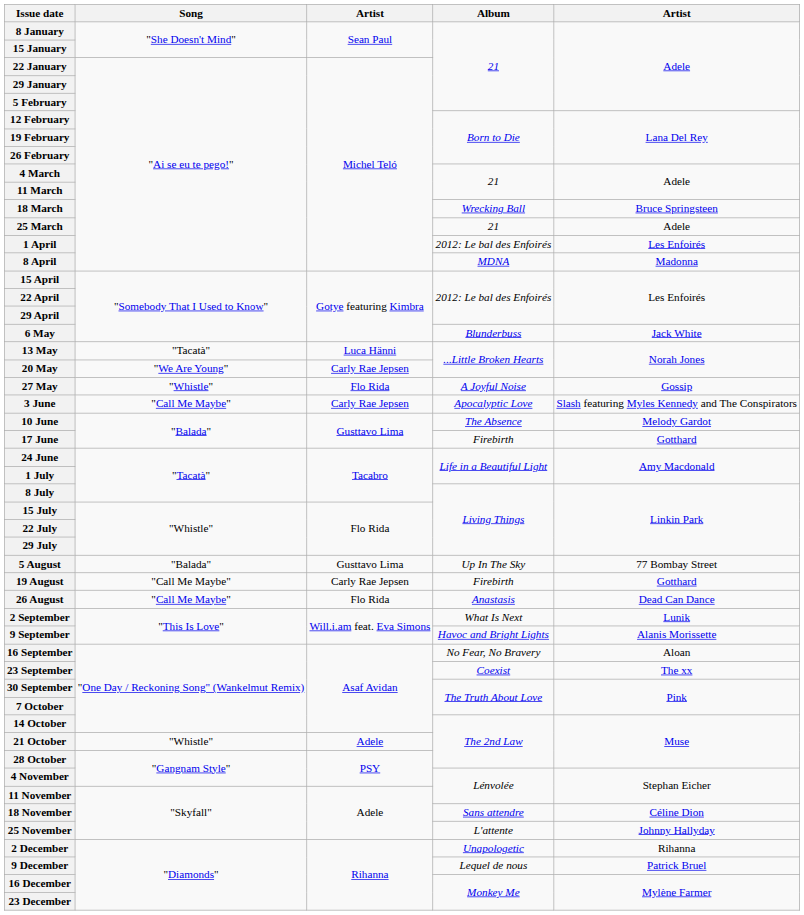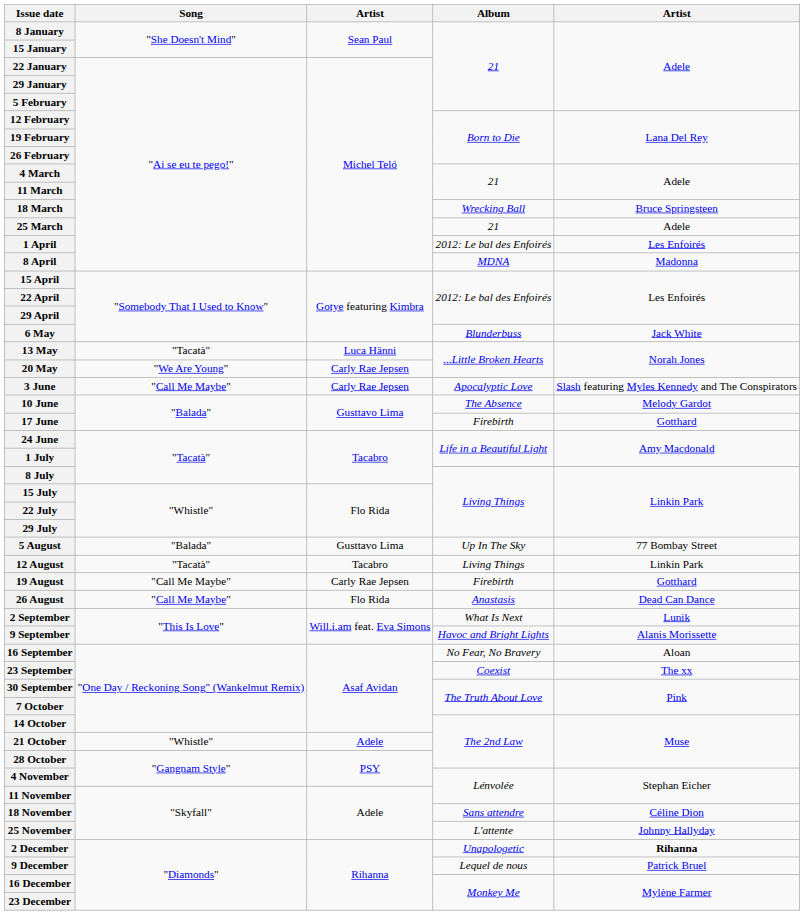 <table class="wikitable plainrowheaders" style="text-align:center">
 <tr>
 <th scope="col">Issue date</th>
 <th scope="col">Song</th>
 <th scope="col">Artist</th>
 <th scope="col">Album</th>
 <th scope="col">Artist</th>
 </tr>
 <tr>
 <th scope="row">8 January</th>
 <td rowspan="2">"<a href='#'>She Doesn't Mind</a>"</td>
 <td rowspan="2"><a href='#'>Sean Paul</a></td>
 <td rowspan="5"><em><a href='#'>21</a></em></td>
 <td rowspan="5"><a href='#'>Adele</a></td>
 </tr>
 <tr>
 <th scope="row">15 January</th>
 </tr>
 <tr>
 <th scope="row">22 January</th>
 <td rowspan="12">"<a href='#'>Ai se eu te pego!</a>"</td>
 <td rowspan="12"><a href='#'>Michel Teló</a></td>
 </tr>
 <tr>
 <th scope="row">29 January</th>
 </tr>
 <tr>
 <th scope="row">5 February</th>
 </tr>
 <tr>
 <th scope="row">12 February</th>
 <td rowspan="3"><em><a href='#'>Born to Die</a></em></td>
 <td rowspan="3"><a href='#'>Lana Del Rey</a></td>
 </tr>
 <tr>
 <th scope="row">19 February</th>
 </tr>
 <tr>
 <th scope="row">26 February</th>
 </tr>
 <tr>
 <th scope="row">4 March</th>
 <td rowspan="2"><em>21</em></td>
 <td rowspan="2">Adele</td>
 </tr>
 <tr>
 <th scope="row">11 March</th>
 </tr>
 <tr>
 <th scope="row">18 March</th>
 <td><em><a href='#'>Wrecking Ball</a></em></td>
 <td><a href='#'>Bruce Springsteen</a></td>
 </tr>
 <tr>
 <th scope="row">25 March</th>
 <td><em>21</em></td>
 <td>Adele</td>
 </tr>
 <tr>
 <th scope="row">1 April</th>
 <td><em>2012: Le bal des Enfoirés</em></td>
 <td><a href='#'>Les Enfoirés</a></td>
 </tr>
 <tr>
 <th scope="row">8 April</th>
 <td><em><a href='#'>MDNA</a></em></td>
 <td><a href='#'>Madonna</a></td>
 </tr>
 <tr>
 <th scope="row">15 April</th>
 <td rowspan="4">"<a href='#'>Somebody That I Used to Know</a>"</td>
 <td rowspan="4"><a href='#'>Gotye</a> featuring <a href='#'>Kimbra</a></td>
 <td rowspan="3"><em>2012: Le bal des Enfoirés</em></td>
 <td rowspan="3">Les Enfoirés</td>
 </tr>
 <tr>
 <th scope="row">22 April</th>
 </tr>
 <tr>
 <th scope="row">29 April</th>
 </tr>
 <tr>
 <th scope="row">6 May</th>
 <td><em><a href='#'>Blunderbuss</a></em></td>
 <td><a href='#'>Jack White</a></td>
 </tr>
 <tr>
 <th scope="row">13 May</th>
 <td>"Tacatà"</td>
 <td><a href='#'>Luca Hänni</a></td>
 <td rowspan="2"><em><a href='#'>...Little Broken Hearts</a></em></td>
 <td rowspan="2"><a href='#'>Norah Jones</a></td>
 </tr>
 <tr>
 <th scope="row">20 May</th>
 <td>"<a href='#'>We Are Young</a>"</td>
 <td><a href='#'>Carly Rae Jepsen</a></td>
 </tr>
 <tr>
-<th scope="row">27 May</th>
-<td>"<a href='#'>Whistle</a>"</td>
-<td><a href='#'>Flo Rida</a></td>
-<td><em><a href='#'>A Joyful Noise</a></em></td>
-<td><a href='#'>Gossip</a></td>
-</tr>
-<tr>
 <th scope="row">3 June</th>
 <td>"<a href='#'>Call Me Maybe</a>"</td>
 <td><a href='#'>Carly Rae Jepsen</a></td>
 <td><em><a href='#'>Apocalyptic Love</a></em></td>
 <td><a href='#'>Slash</a> featuring <a href='#'>Myles Kennedy</a> and The Conspirators</td>
 </tr>
 <tr>
 <th scope="row">10 June</th>
 <td rowspan="2">"<a href='#'>Balada</a>"</td>
 <td rowspan="2"><a href='#'>Gusttavo Lima</a></td>
 <td><em><a href='#'>The Absence</a></em></td>
 <td><a href='#'>Melody Gardot</a></td>
 </tr>
 <tr>
 <th scope="row">17 June</th>
 <td><em>Firebirth</em></td>
 <td><a href='#'>Gotthard</a></td>
 </tr>
 <tr>
 <th scope="row">24 June</th>
 <td rowspan="3">"<a href='#'>Tacatà</a>"</td>
 <td rowspan="3"><a href='#'>Tacabro</a></td>
 <td rowspan="2"><em><a href='#'>Life in a Beautiful Light</a></em></td>
 <td rowspan="2"><a href='#'>Amy Macdonald</a></td>
 </tr>
 <tr>
 <th scope="row">1 July</th>
 </tr>
 <tr>
 <th scope="row">8 July</th>
 <td rowspan="4"><em><a href='#'>Living Things</a></em></td>
 <td rowspan="4"><a href='#'>Linkin Park</a></td>
 </tr>
 <tr>
 <th scope="row">15 July</th>
 <td rowspan="3">"Whistle"</td>
 <td rowspan="3">Flo Rida</td>
 </tr>
 <tr>
 <th scope="row">22 July</th>
 </tr>
 <tr>
 <th scope="row">29 July</th>
 </tr>
 <tr>
 <th scope="row">5 August</th>
 <td>"Balada"</td>
 <td>Gusttavo Lima</td>
 <td><em>Up In The Sky</em></td>
 <td>77 Bombay Street</td>
+</tr>
+<tr>
+<th scope="row">12 August</th>
+<td>"Tacatà"</td>
+<td>Tacabro</td>
+<td><em>Living Things</em></td>
+<td>Linkin Park</td>
 </tr>
 <tr>
 <th scope="row">19 August</th>
 <td>"Call Me Maybe"</td>
 <td>Carly Rae Jepsen</td>
 <td><em>Firebirth</em></td>
 <td><a href='#'>Gotthard</a></td>
 </tr>
 <tr>
 <th scope="row">26 August</th>
 <td>"<a href='#'>Call Me Maybe</a>"</td>
 <td>Flo Rida</td>
 <td><em><a href='#'>Anastasis</a></em></td>
 <td><a href='#'>Dead Can Dance</a></td>
 </tr>
 <tr>
 <th scope="row">2 September</th>
 <td rowspan="2">"<a href='#'>This Is Love</a>"</td>
 <td rowspan="2"><a href='#'>Will.i.am</a> feat. <a href='#'>Eva Simons</a></td>
 <td><em>What Is Next</em></td>
 <td><a href='#'>Lunik</a></td>
 </tr>
 <tr>
 <th scope="row">9 September</th>
 <td><em><a href='#'>Havoc and Bright Lights</a></em></td>
 <td><a href='#'>Alanis Morissette</a></td>
 </tr>
 <tr>
 <th scope="row">16 September</th>
 <td rowspan="5">"<a href='#'>One Day / Reckoning Song" (Wankelmut Remix)</a></td>
 <td rowspan="5"><a href='#'>Asaf Avidan</a></td>
 <td><em>No Fear, No Bravery</em></td>
 <td>Aloan</td>
 </tr>
 <tr>
 <th scope="row">23 September</th>
 <td><em><a href='#'>Coexist</a></em></td>
 <td><a href='#'>The xx</a></td>
 </tr>
 <tr>
 <th scope="row">30 September</th>
 <td rowspan=2><em><a href='#'>The Truth About Love</a></em></td>
 <td rowspan=2><a href='#'>Pink</a></td>
 </tr>
 <tr>
 <th scope="row">7 October</th>
 </tr>
 <tr>
 <th scope="row">14 October</th>
 <td rowspan=3><em><a href='#'>The 2nd Law</a></em></td>
 <td rowspan=3><a href='#'>Muse</a></td>
 </tr>
 <tr>
 <th scope="row">21 October</th>
 <td>"Whistle"</td>
 <td><a href='#'>Adele</a></td>
 </tr>
 <tr>
 <th scope="row">28 October</th>
 <td rowspan="2">"<a href='#'>Gangnam Style</a>"</td>
 <td rowspan="2"><a href='#'>PSY</a></td>
 </tr>
 <tr>
 <th scope="row">4 November</th>
 <td rowspan="2"><em>Lénvolée</em></td>
 <td rowspan="2">Stephan Eicher</td>
 </tr>
 <tr>
 <th scope="row">11 November</th>
 <td rowspan="3">"Skyfall"</td>
 <td rowspan="3">Adele</td>
 </tr>
 <tr>
 <th scope="row">18 November</th>
 <td><em><a href='#'>Sans attendre</a></em></td>
 <td><a href='#'>Céline Dion</a></td>
 </tr>
 <tr>
 <th scope="row">25 November</th>
 <td><em>L'attente</em></td>
 <td><a href='#'>Johnny Hallyday</a></td>
 </tr>
 <tr>
 <th scope="row">2 December</th>
 <td rowspan="4">"<a href='#'>Diamonds</a>"</td>
 <td rowspan="4"><a href='#'>Rihanna</a></td>
 <td><em><a href='#'>Unapologetic</a></em></td>
-<td>Rihanna</td>
+<td><strong>Rihanna</strong></td>
 </tr>
 <tr>
 <th scope="row">9 December</th>
 <td><em>Lequel de nous</em></td>
 <td><a href='#'>Patrick Bruel</a></td>
 </tr>
 <tr>
 <th scope="row">16 December</th>
 <td rowspan="2"><em><a href='#'>Monkey Me</a></em></td>
 <td rowspan="2"><a href='#'>Mylène Farmer</a></td>
 </tr>
 <tr>
 <th scope="row">23 December</th>
 </tr>
 </table>
